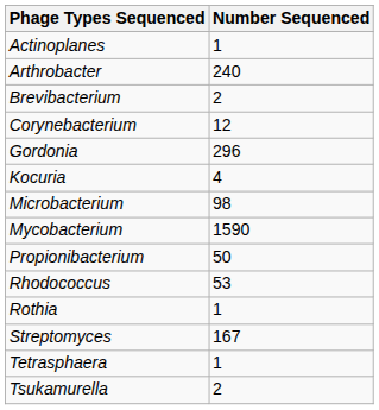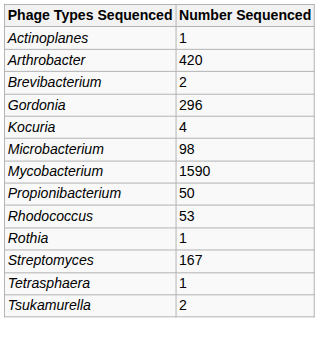 <table class="wikitable">
 <tr>
 <th>Phage Types Sequenced</th>
 <th>Number Sequenced</th>
 </tr>
 <tr>
 <td><em>Actinoplanes</em></td>
 <td>1</td>
 </tr>
 <tr>
 <td><em>Arthrobacter</em></td>
-<td>240</td>
+<td>420</td>
 </tr>
 <tr>
 <td><em>Brevibacterium</em></td>
 <td>2</td>
-</tr>
-<tr>
-<td><em>Corynebacterium</em></td>
-<td>12</td>
 </tr>
 <tr>
 <td><em>Gordonia</em></td>
 <td>296</td>
 </tr>
 <tr>
 <td><em>Kocuria</em></td>
 <td>4</td>
 </tr>
 <tr>
 <td><em>Microbacterium</em></td>
 <td>98</td>
 </tr>
 <tr>
 <td><em>Mycobacterium</em></td>
 <td>1590</td>
 </tr>
 <tr>
 <td><em>Propionibacterium</em></td>
 <td>50</td>
 </tr>
 <tr>
 <td><em>Rhodococcus</em></td>
 <td>53</td>
 </tr>
 <tr>
 <td><em>Rothia</em></td>
 <td>1</td>
 </tr>
 <tr>
 <td><em>Streptomyces</em></td>
 <td>167</td>
 </tr>
 <tr>
 <td><em>Tetrasphaera</em></td>
 <td>1</td>
 </tr>
 <tr>
 <td><em>Tsukamurella</em></td>
 <td>2</td>
 </tr>
 </table>
